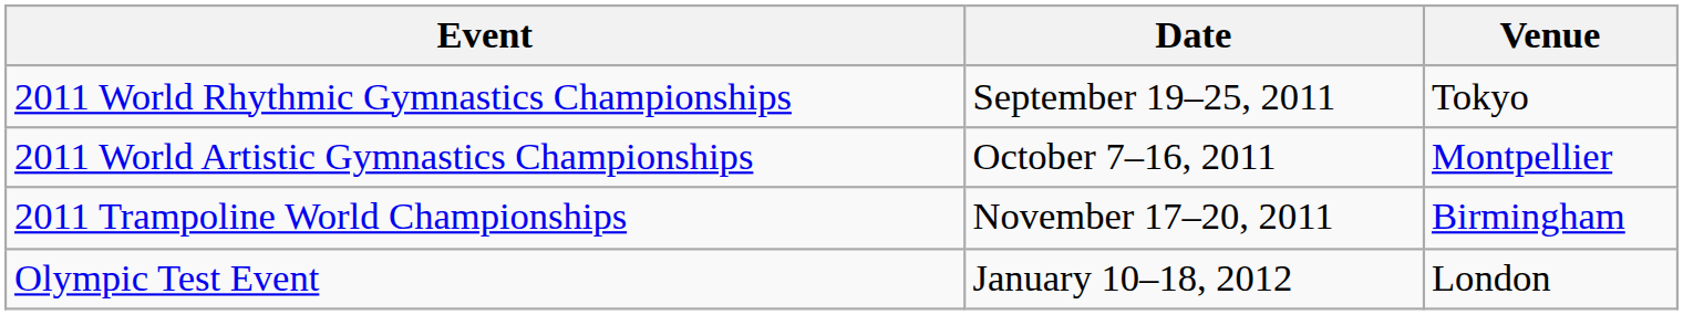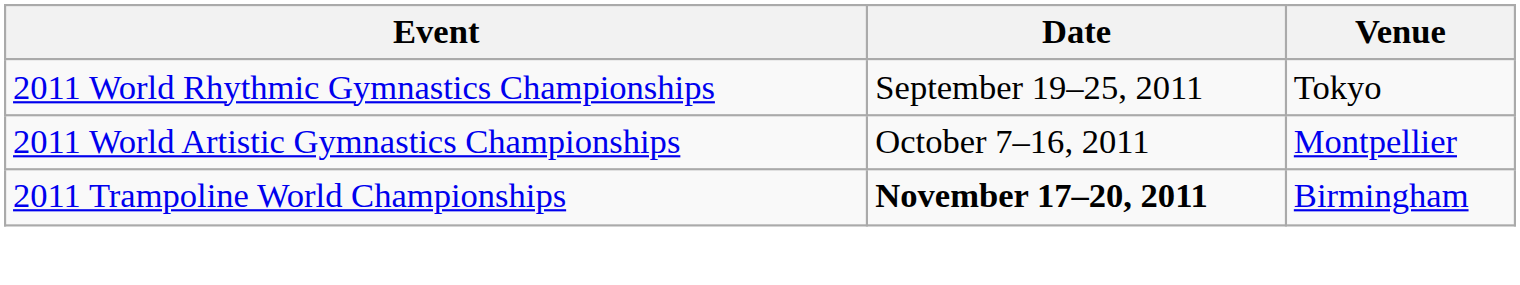 <table class="wikitable" style="width:700px;">
 <tr>
 <th>Event</th>
 <th>Date</th>
 <th>Venue</th>
 </tr>
 <tr>
 <td><a href='#'>2011 World Rhythmic Gymnastics Championships</a></td>
 <td>September 19–25, 2011</td>
 <td> Tokyo</td>
 </tr>
 <tr>
 <td><a href='#'>2011 World Artistic Gymnastics Championships</a></td>
 <td>October 7–16, 2011</td>
 <td> <a href='#'>Montpellier</a></td>
 </tr>
 <tr>
 <td><a href='#'>2011 Trampoline World Championships</a></td>
-<td>November 17–20, 2011</td>
+<td><strong>November 17–20, 2011</strong></td>
 <td> <a href='#'>Birmingham</a></td>
 </tr>
-<tr>
-<td><a href='#'>Olympic Test Event</a></td>
-<td>January 10–18, 2012</td>
-<td> London</td>
-</tr>
 </table>
